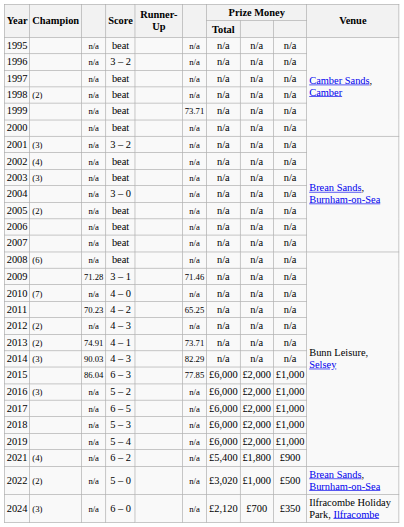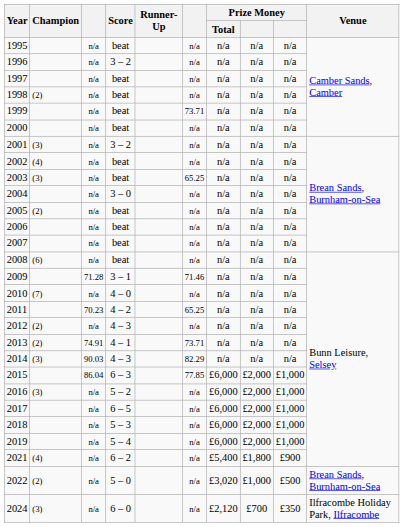 <table class="wikitable sortable">
 <tr>
 <th rowspan=2>Year</th>
 <th rowspan=2>Champion</th>
 <th rowspan=2></th>
 <th rowspan=2>Score</th>
 <th rowspan=2>Runner-Up</th>
 <th rowspan=2></th>
 <th colspan=3>Prize Money</th>
 <th rowspan=2>Venue</th>
 </tr>
 <tr>
 <th>Total</th>
 <th></th>
 <th></th>
 </tr>
 <tr>
 <td>1995</td>
 <td></td>
 <td align=center><small><span>n/a</span></small></td>
 <td align=center>beat</td>
 <td></td>
 <td align=center><small><span>n/a</span></small></td>
 <td align=center>n/a</td>
 <td align=center>n/a</td>
 <td align=center>n/a</td>
 <td rowspan=6><a href='#'>Camber Sands</a>, <a href='#'>Camber</a></td>
 </tr>
 <tr>
 <td>1996</td>
 <td></td>
 <td align=center><small><span>n/a</span></small></td>
 <td align=center>3 – 2</td>
 <td></td>
 <td align=center><small><span>n/a</span></small></td>
 <td align=center>n/a</td>
 <td align=center>n/a</td>
 <td align=center>n/a</td>
 </tr>
 <tr>
 <td>1997</td>
 <td></td>
 <td align=center><small><span>n/a</span></small></td>
 <td align=center>beat</td>
 <td></td>
 <td align=center><small><span>n/a</span></small></td>
 <td align=center>n/a</td>
 <td align=center>n/a</td>
 <td align=center>n/a</td>
 </tr>
 <tr>
 <td>1998</td>
 <td> <small>(2)</small></td>
 <td align=center><small><span>n/a</span></small></td>
 <td align=center>beat</td>
 <td></td>
 <td align=center><small><span>n/a</span></small></td>
 <td align=center>n/a</td>
 <td align=center>n/a</td>
 <td align=center>n/a</td>
 </tr>
 <tr>
 <td>1999</td>
 <td></td>
 <td align=center><small><span>n/a</span></small></td>
 <td align=center>beat</td>
 <td></td>
 <td align=center><small><span>73.71</span></small></td>
 <td align=center>n/a</td>
 <td align=center>n/a</td>
 <td align=center>n/a</td>
 </tr>
 <tr>
 <td>2000</td>
 <td></td>
 <td align=center><small><span>n/a</span></small></td>
 <td align=center>beat</td>
 <td></td>
 <td align=center><small><span>n/a</span></small></td>
 <td align=center>n/a</td>
 <td align=center>n/a</td>
 <td align=center>n/a</td>
 </tr>
 <tr>
 <td>2001</td>
 <td> <small>(3)</small></td>
 <td align=center><small><span>n/a</span></small></td>
 <td align=center>3 – 2</td>
 <td></td>
 <td align=center><small><span>n/a</span></small></td>
 <td align=center>n/a</td>
 <td align=center>n/a</td>
 <td align=center>n/a</td>
 <td rowspan=7><a href='#'>Brean Sands</a>, <a href='#'>Burnham-on-Sea</a></td>
 </tr>
 <tr>
 <td>2002</td>
 <td> <small>(4)</small></td>
 <td align=center><small><span>n/a</span></small></td>
 <td align=center>beat</td>
 <td></td>
 <td align=center><small><span>n/a</span></small></td>
 <td align=center>n/a</td>
 <td align=center>n/a</td>
 <td align=center>n/a</td>
 </tr>
 <tr>
 <td>2003</td>
 <td> <small>(3)</small></td>
 <td align=center><small><span>n/a</span></small></td>
 <td align=center>beat</td>
 <td></td>
-<td align=center><small><span>n/a</span></small></td>
+<td align=center><small><span>65.25</span></small></td>
 <td align=center>n/a</td>
 <td align=center>n/a</td>
 <td align=center>n/a</td>
 </tr>
 <tr>
 <td>2004</td>
 <td></td>
 <td align=center><small><span>n/a</span></small></td>
 <td align=center>3 – 0</td>
 <td></td>
 <td align=center><small><span>n/a</span></small></td>
 <td align=center>n/a</td>
 <td align=center>n/a</td>
 <td align=center>n/a</td>
 </tr>
 <tr>
 <td>2005</td>
 <td> <small>(2)</small></td>
 <td align=center><small><span>n/a</span></small></td>
 <td align=center>beat</td>
 <td></td>
 <td align=center><small><span>n/a</span></small></td>
 <td align=center>n/a</td>
 <td align=center>n/a</td>
 <td align=center>n/a</td>
 </tr>
 <tr>
 <td>2006</td>
 <td></td>
 <td align=center><small><span>n/a</span></small></td>
 <td align=center>beat</td>
 <td></td>
 <td align=center><small><span>n/a</span></small></td>
 <td align=center>n/a</td>
 <td align=center>n/a</td>
 <td align=center>n/a</td>
 </tr>
 <tr>
 <td>2007</td>
 <td></td>
 <td align=center><small><span>n/a</span></small></td>
 <td align=center>beat</td>
 <td></td>
 <td align=center><small><span>n/a</span></small></td>
 <td align=center>n/a</td>
 <td align=center>n/a</td>
 <td align=center>n/a</td>
 </tr>
 <tr>
 <td>2008</td>
 <td> <small>(6)</small></td>
 <td align=center><small><span>n/a</span></small></td>
 <td align=center>beat</td>
 <td></td>
 <td align=center><small><span>n/a</span></small></td>
 <td align=center>n/a</td>
 <td align=center>n/a</td>
 <td align=center>n/a</td>
 <td rowspan=13>Bunn Leisure, <a href='#'>Selsey</a></td>
 </tr>
 <tr>
 <td>2009</td>
 <td></td>
 <td align=center><small><span>71.28</span></small></td>
 <td align=center>3 – 1</td>
 <td></td>
 <td align=center><small><span>71.46</span></small></td>
 <td align=center>n/a</td>
 <td align=center>n/a</td>
 <td align=center>n/a</td>
 </tr>
 <tr>
 <td>2010</td>
 <td> <small>(7)</small></td>
 <td align=center><small><span>n/a</span></small></td>
 <td align=center>4 – 0</td>
 <td></td>
 <td align=center><small><span>n/a</span></small></td>
 <td align=center>n/a</td>
 <td align=center>n/a</td>
 <td align=center>n/a</td>
 </tr>
 <tr>
 <td>2011</td>
 <td></td>
 <td align=center><small><span>70.23</span></small></td>
 <td align=center>4 – 2</td>
 <td></td>
 <td align=center><small><span>65.25</span></small></td>
 <td align=center>n/a</td>
 <td align=center>n/a</td>
 <td align=center>n/a</td>
 </tr>
 <tr>
 <td>2012</td>
 <td> <small>(2)</small></td>
 <td align=center><small><span>n/a</span></small></td>
 <td align=center>4 – 3</td>
 <td></td>
 <td align=center><small><span>n/a</span></small></td>
 <td align=center>n/a</td>
 <td align=center>n/a</td>
 <td align=center>n/a</td>
 </tr>
 <tr>
 <td>2013</td>
 <td> <small>(2)</small></td>
 <td align=center><small><span>74.91</span></small></td>
 <td align=center>4 – 1</td>
 <td></td>
 <td align=center><small><span>73.71</span></small></td>
 <td align=center>n/a</td>
 <td align=center>n/a</td>
 <td align=center>n/a</td>
 </tr>
 <tr>
 <td>2014</td>
 <td> <small>(3)</small></td>
 <td align=center><small><span>90.03</span></small></td>
 <td align=center>4 – 3</td>
 <td></td>
 <td align=center><small><span>82.29</span></small></td>
 <td align=center>n/a</td>
 <td align=center>n/a</td>
 <td align=center>n/a</td>
 </tr>
 <tr>
 <td>2015</td>
 <td></td>
 <td align=center><small><span>86.04</span></small></td>
 <td align=center>6 – 3</td>
 <td></td>
 <td align=center><small><span>77.85</span></small></td>
 <td align=center>£6,000</td>
 <td align=center>£2,000</td>
 <td align=center>£1,000</td>
 </tr>
 <tr>
 <td>2016</td>
 <td> <small>(3)</small></td>
 <td align=center><small><span>n/a</span></small></td>
 <td align=center>5 – 2</td>
 <td></td>
 <td align=center><small><span>n/a</span></small></td>
 <td align=center>£6,000</td>
 <td align=center>£2,000</td>
 <td align=center>£1,000</td>
 </tr>
 <tr>
 <td>2017</td>
 <td></td>
 <td align=center><small><span>n/a</span></small></td>
 <td align=center>6 – 5</td>
 <td></td>
 <td align=center><small><span>n/a</span></small></td>
 <td align=center>£6,000</td>
 <td align=center>£2,000</td>
 <td align=center>£1,000</td>
 </tr>
 <tr>
 <td>2018</td>
 <td></td>
 <td align=center><small><span>n/a</span></small></td>
 <td align=center>5 – 3</td>
 <td></td>
 <td align=center><small><span>n/a</span></small></td>
 <td align=center>£6,000</td>
 <td align=center>£2,000</td>
 <td align=center>£1,000</td>
 </tr>
 <tr>
 <td>2019</td>
 <td></td>
 <td align=center><small><span>n/a</span></small></td>
 <td align=center>5 – 4</td>
 <td></td>
 <td align=center><small><span>n/a</span></small></td>
 <td align=center>£6,000</td>
 <td align=center>£2,000</td>
 <td align=center>£1,000</td>
 </tr>
 <tr>
 <td>2021</td>
 <td> <small>(4)</small></td>
 <td align=center><small><span>n/a</span></small></td>
 <td align=center>6 – 2</td>
 <td></td>
 <td align=center><small><span>n/a</span></small></td>
 <td align=center>£5,400</td>
 <td align=center>£1,800</td>
 <td align=center>£900</td>
 </tr>
 <tr>
 <td>2022</td>
 <td> <small>(2)</small></td>
 <td align=center><small><span>n/a</span></small></td>
 <td align=center>5 – 0</td>
 <td></td>
 <td align=center><small><span>n/a</span></small></td>
 <td align=center>£3,020</td>
 <td align=center>£1,000</td>
 <td align=center>£500</td>
 <td><a href='#'>Brean Sands</a>, <a href='#'>Burnham-on-Sea</a></td>
 </tr>
 <tr>
 <td>2024</td>
 <td> <small>(3)</small></td>
 <td align=center><small><span>n/a</span></small></td>
 <td align=center>6 – 0</td>
 <td></td>
 <td align=center><small><span>n/a</span></small></td>
 <td align=center>£2,120</td>
 <td align=center>£700</td>
 <td align=center>£350</td>
 <td>Ilfracombe Holiday Park, <a href='#'>Ilfracombe</a></td>
 </tr>
 </table>
